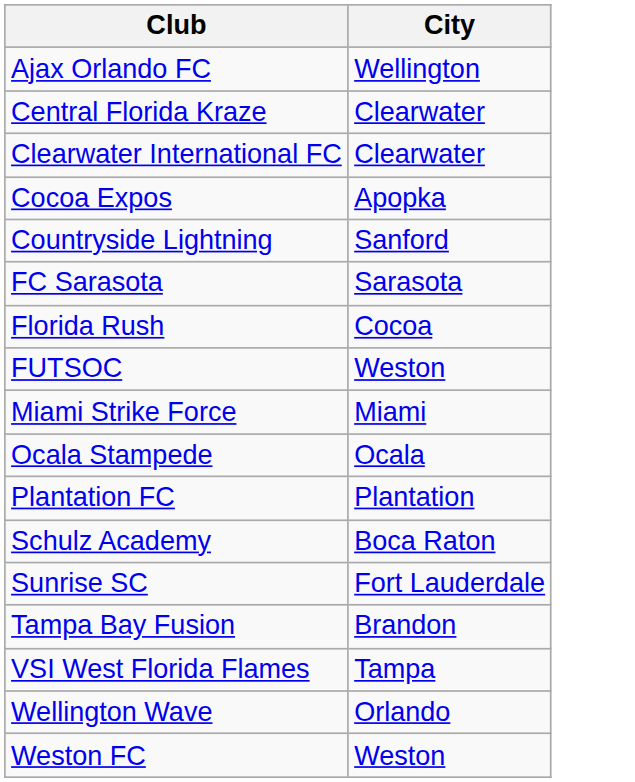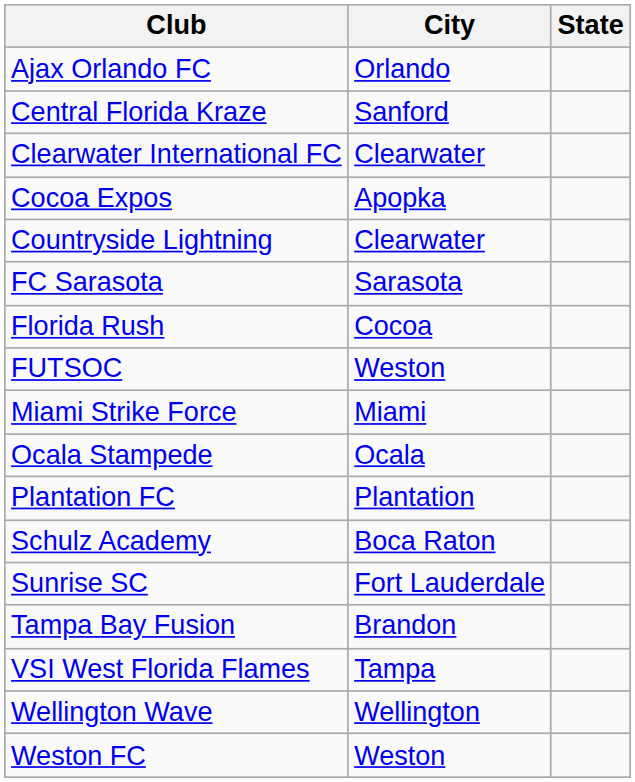 <table class="wikitable">
 <tr>
 <th>Club</th>
 <th>City</th>
+<th>State</th>
 </tr>
 <tr>
 <td><a href='#'>Ajax Orlando FC</a></td>
-<td><a href='#'>Wellington</a></td>
+<td><a href='#'>Orlando</a></td>
+<td></td>
 </tr>
 <tr>
 <td><a href='#'>Central Florida Kraze</a></td>
-<td><a href='#'>Clearwater</a></td>
+<td><a href='#'>Sanford</a></td>
+<td></td>
 </tr>
 <tr>
 <td><a href='#'>Clearwater International FC</a></td>
 <td><a href='#'>Clearwater</a></td>
+<td></td>
 </tr>
 <tr>
 <td><a href='#'>Cocoa Expos</a></td>
 <td><a href='#'>Apopka</a></td>
+<td></td>
 </tr>
 <tr>
 <td><a href='#'>Countryside Lightning</a></td>
-<td><a href='#'>Sanford</a></td>
+<td><a href='#'>Clearwater</a></td>
+<td></td>
 </tr>
 <tr>
 <td><a href='#'>FC Sarasota</a></td>
 <td><a href='#'>Sarasota</a></td>
+<td></td>
 </tr>
 <tr>
 <td><a href='#'>Florida Rush</a></td>
 <td><a href='#'>Cocoa</a></td>
+<td></td>
 </tr>
 <tr>
 <td><a href='#'>FUTSOC</a></td>
 <td><a href='#'>Weston</a></td>
+<td></td>
 </tr>
 <tr>
 <td><a href='#'>Miami Strike Force</a></td>
 <td><a href='#'>Miami</a></td>
+<td></td>
 </tr>
 <tr>
 <td><a href='#'>Ocala Stampede</a></td>
 <td><a href='#'>Ocala</a></td>
+<td></td>
 </tr>
 <tr>
 <td><a href='#'>Plantation FC</a></td>
 <td><a href='#'>Plantation</a></td>
+<td></td>
 </tr>
 <tr>
 <td><a href='#'>Schulz Academy</a></td>
 <td><a href='#'>Boca Raton</a></td>
+<td></td>
 </tr>
 <tr>
 <td><a href='#'>Sunrise SC</a></td>
 <td><a href='#'>Fort Lauderdale</a></td>
+<td></td>
 </tr>
 <tr>
 <td><a href='#'>Tampa Bay Fusion</a></td>
 <td><a href='#'>Brandon</a></td>
+<td></td>
 </tr>
 <tr>
 <td><a href='#'>VSI West Florida Flames</a></td>
 <td><a href='#'>Tampa</a></td>
+<td></td>
 </tr>
 <tr>
 <td><a href='#'>Wellington Wave</a></td>
-<td><a href='#'>Orlando</a></td>
+<td><a href='#'>Wellington</a></td>
+<td></td>
 </tr>
 <tr>
 <td><a href='#'>Weston FC</a></td>
 <td><a href='#'>Weston</a></td>
+<td></td>
 </tr>
 </table>
